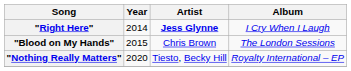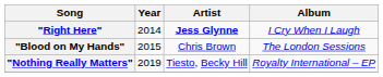 <table class="wikitable plainrowheaders" style="text-align:center;">
 <tr>
 <th scope="col">Song</th>
 <th scope="col">Year</th>
 <th scope="col">Artist</th>
 <th scope="col">Album</th>
 </tr>
 <tr>
 <th scope="row">"<a href='#'>Right Here</a>"</th>
 <td>2014</td>
 <td><strong><a href='#'>Jess Glynne</a></strong></td>
 <td><em><a href='#'>I Cry When I Laugh</a></em></td>
 </tr>
 <tr>
 <th scope="row">"Blood on My Hands"</th>
 <td>2015</td>
 <td><a href='#'>Chris Brown</a></td>
 <td><em><a href='#'>The London Sessions</a></em></td>
 </tr>
 <tr>
 <th scope="row">"<a href='#'>Nothing Really Matters</a>"</th>
-<td>2020</td>
+<td>2019</td>
 <td><a href='#'>Tiesto</a>, <a href='#'>Becky Hill</a></td>
 <td><em><a href='#'>Royalty International – EP</a></em></td>
 </tr>
 <tr>
 </tr>
 </table>
